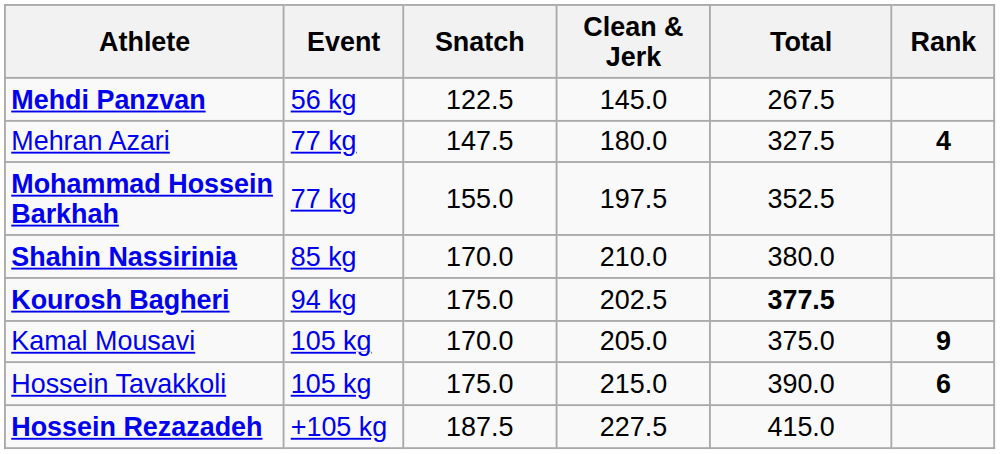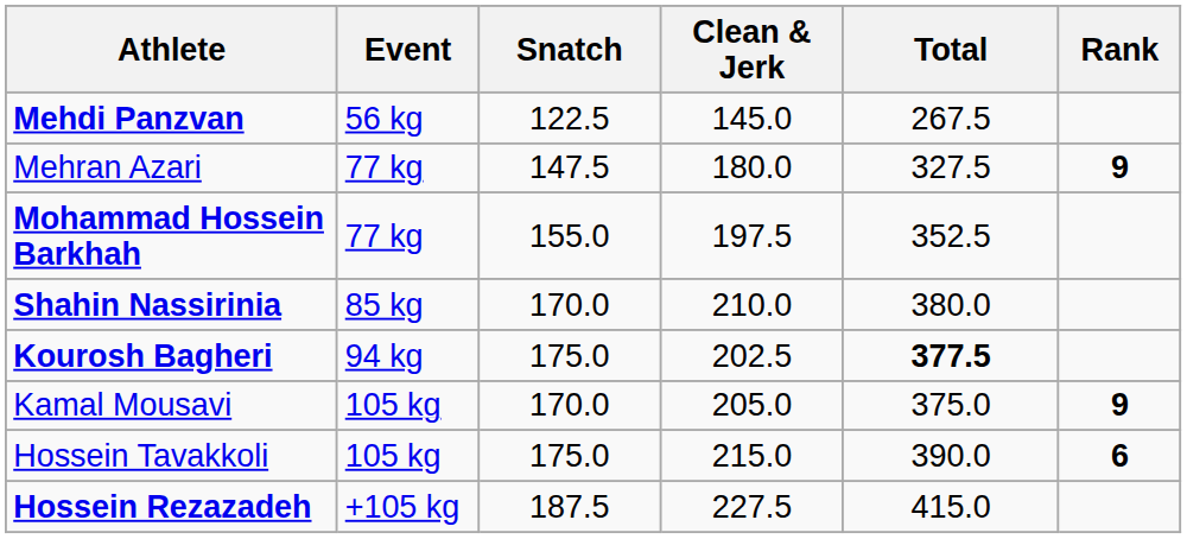 <table class="wikitable" width="60%" style="text-align:center; font-size:90%">
 <tr>
 <th width="20%">Athlete</th>
 <th width="8%">Event</th>
 <th width="11%">Snatch</th>
 <th width="11%">Clean & Jerk</th>
 <th width="13%">Total</th>
 <th width="6%">Rank</th>
 </tr>
 <tr>
 <td align="left"><strong><a href='#'>Mehdi Panzvan</a></strong></td>
 <td align="left"><a href='#'>56 kg</a></td>
 <td>122.5</td>
 <td>145.0</td>
 <td>267.5</td>
 <td></td>
 </tr>
 <tr>
 <td align="left"><a href='#'>Mehran Azari</a></td>
 <td align="left"><a href='#'>77 kg</a></td>
 <td>147.5</td>
 <td>180.0</td>
 <td>327.5</td>
-<td><strong>4</strong></td>
+<td><strong>9</strong></td>
 </tr>
 <tr>
 <td align="left"><strong><a href='#'>Mohammad Hossein Barkhah</a></strong></td>
 <td align="left"><a href='#'>77 kg</a></td>
 <td>155.0</td>
 <td>197.5 </td>
 <td>352.5</td>
 <td></td>
 </tr>
 <tr>
 <td align="left"><strong><a href='#'>Shahin Nassirinia</a></strong></td>
 <td align="left"><a href='#'>85 kg</a></td>
 <td>170.0 </td>
 <td>210.0 </td>
 <td>380.0 </td>
 <td></td>
 </tr>
 <tr>
 <td align="left"><strong><a href='#'>Kourosh Bagheri</a></strong></td>
 <td align="left"><a href='#'>94 kg</a></td>
 <td>175.0</td>
 <td>202.5</td>
 <td><strong>377.5</strong></td>
 <td></td>
 </tr>
 <tr>
 <td align="left"><a href='#'>Kamal Mousavi</a></td>
 <td align="left"><a href='#'>105 kg</a></td>
 <td>170.0</td>
 <td>205.0</td>
 <td>375.0</td>
 <td><strong>9</strong></td>
 </tr>
 <tr>
 <td align="left"><a href='#'>Hossein Tavakkoli</a></td>
 <td align="left"><a href='#'>105 kg</a></td>
 <td>175.0</td>
 <td>215.0</td>
 <td>390.0</td>
 <td><strong>6</strong></td>
 </tr>
 <tr>
 <td align="left"><strong><a href='#'>Hossein Rezazadeh</a></strong></td>
 <td align="left"><a href='#'>+105 kg</a></td>
 <td>187.5</td>
 <td>227.5</td>
 <td>415.0</td>
 <td></td>
 </tr>
 </table>
